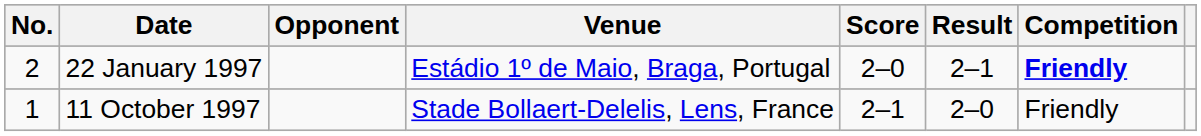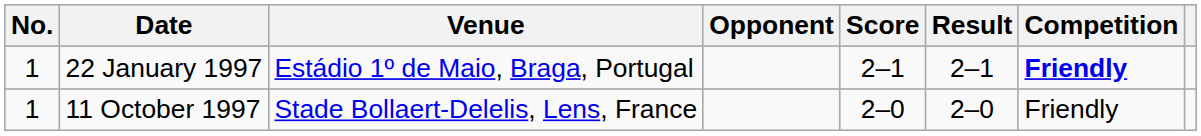 <table class="wikitable sortable">
 <tr>
 <th scope="col">No.</th>
 <th scope="col">Date</th>
+<th scope="col">Venue</th>
 <th scope="col">Opponent</th>
-<th scope="col">Venue</th>
 <th scope="col">Score</th>
 <th scope="col">Result</th>
 <th scope="col">Competition</th>
 <th scope="col" class="unsortable"></th>
 </tr>
 <tr>
-<td align="center">2</td>
+<td align="center">1</td>
 <td>22 January 1997</td>
+<td><a href='#'>Estádio 1º de Maio</a>, <a href='#'>Braga</a>, Portugal</td>
 <td></td>
-<td><a href='#'>Estádio 1º de Maio</a>, <a href='#'>Braga</a>, Portugal</td>
-<td align="center">2–0</td>
+<td align="center">2–1</td>
 <td align="center">2–1</td>
 <td><strong><a href='#'>Friendly</a></strong></td>
 <td></td>
 </tr>
 <tr>
 <td align="center">1</td>
 <td>11 October 1997</td>
+<td><a href='#'>Stade Bollaert-Delelis</a>, <a href='#'>Lens</a>, France</td>
 <td></td>
-<td><a href='#'>Stade Bollaert-Delelis</a>, <a href='#'>Lens</a>, France</td>
-<td align="center">2–1</td>
+<td align="center">2–0</td>
 <td align="center">2–0</td>
 <td>Friendly</td>
 <td></td>
 </tr>
 </table>
